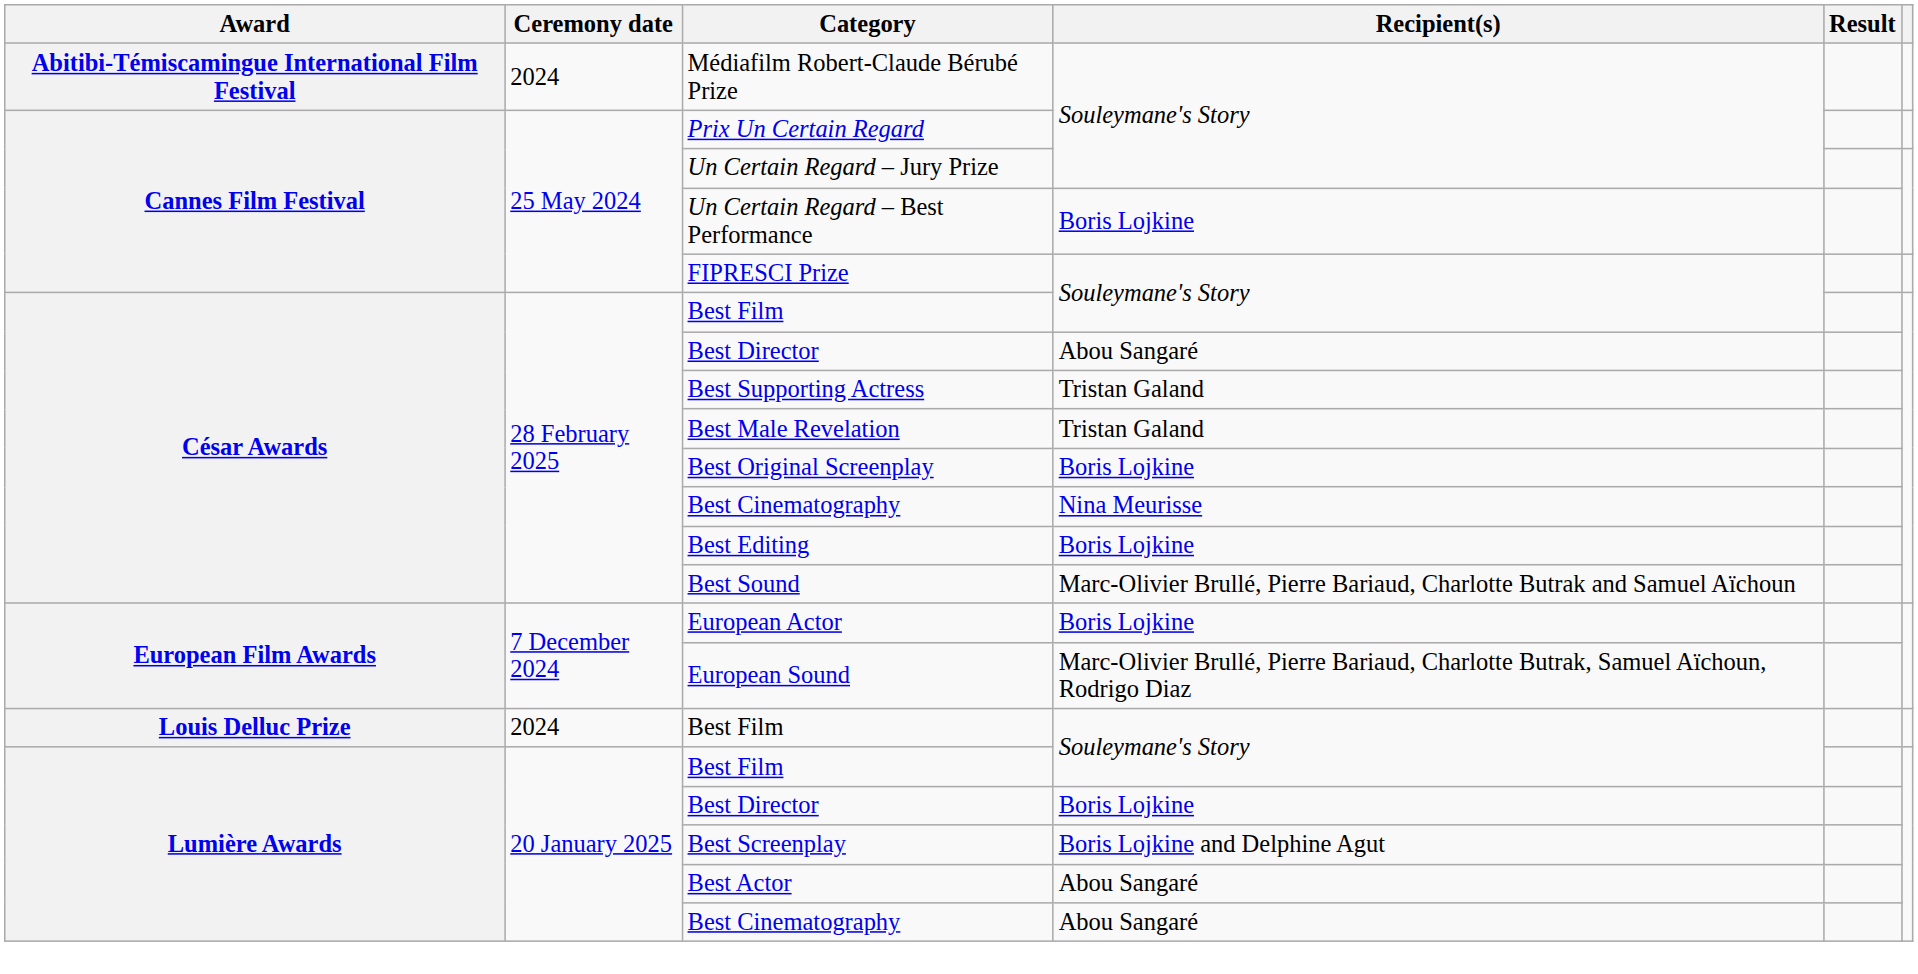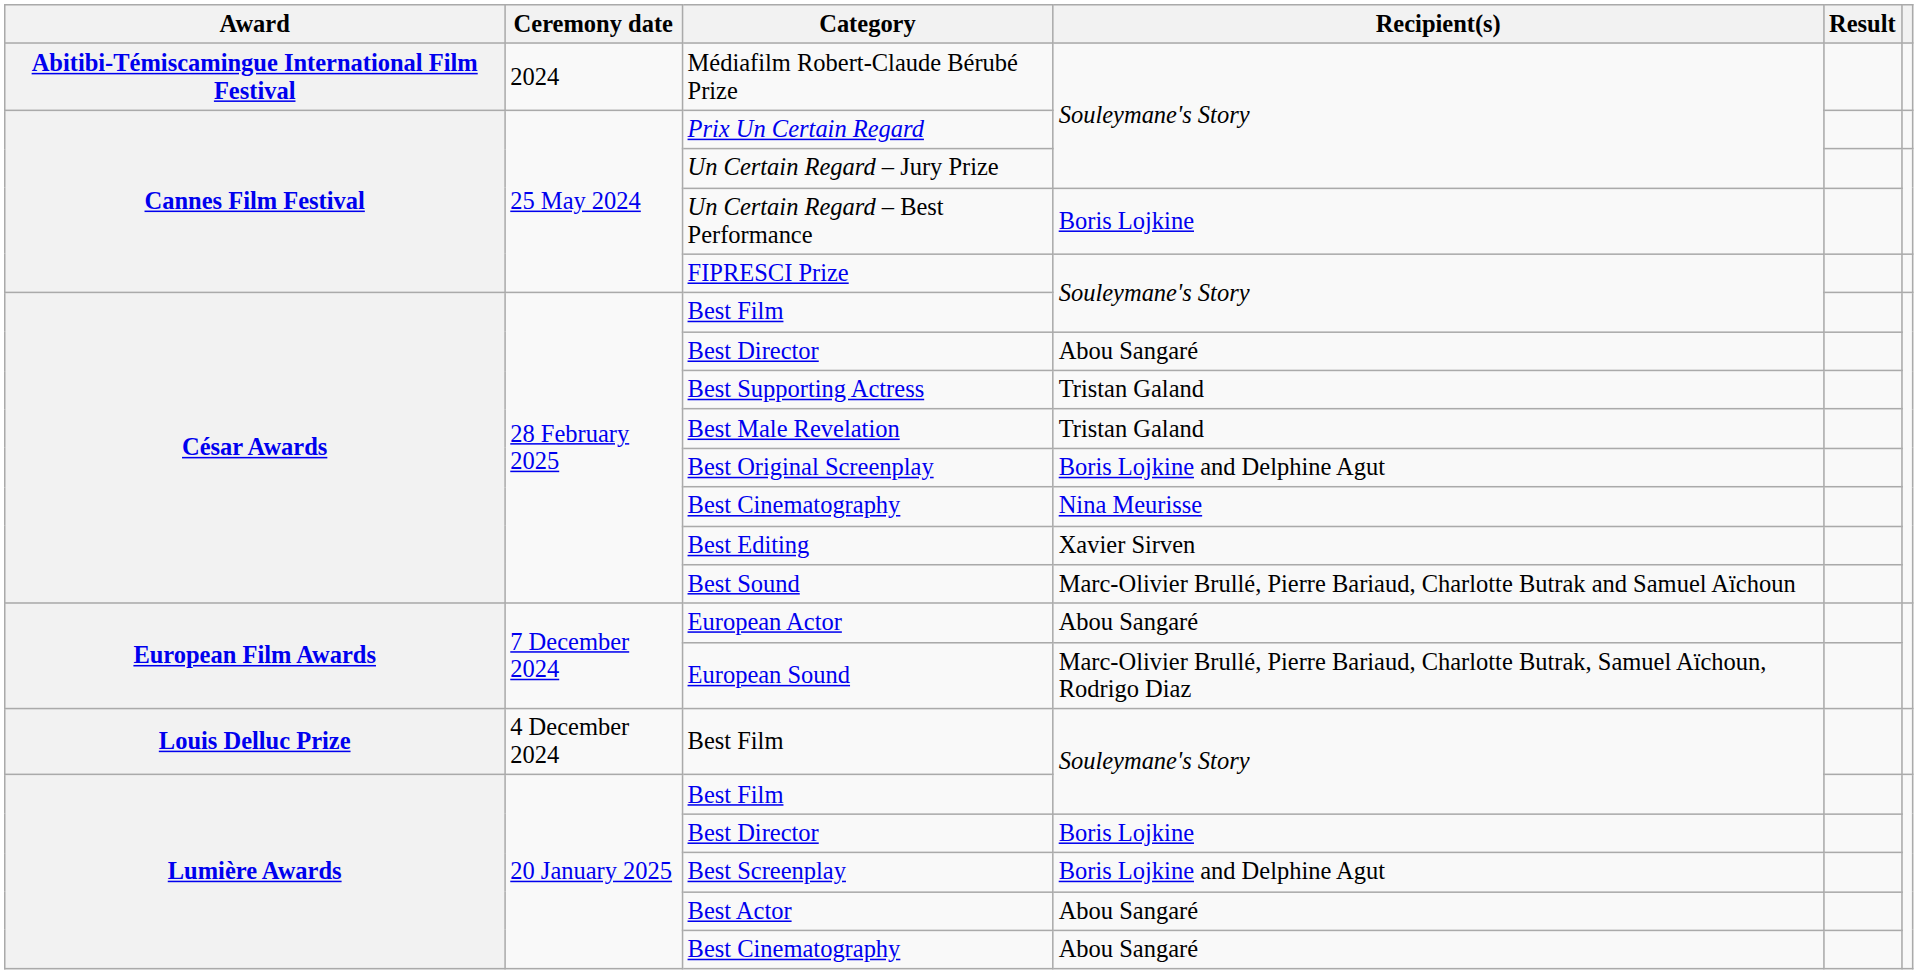 <table class="wikitable sortable plainrowheaders">
 <tr>
 <th scope="col">Award</th>
 <th scope="col">Ceremony date</th>
 <th scope="col">Category</th>
 <th scope="col">Recipient(s)</th>
 <th scope="col">Result</th>
 <th scope="col" class="unsortable"></th>
 </tr>
 <tr>
 <th scope="row"><a href='#'>Abitibi-Témiscamingue International Film Festival</a></th>
 <td>2024</td>
 <td>Médiafilm Robert-Claude Bérubé Prize</td>
 <td rowspan="3"><em>Souleymane's Story</em></td>
 <td></td>
 <td align="center"></td>
 </tr>
 <tr>
 <th rowspan="4" scope="row"><a href='#'>Cannes Film Festival</a></th>
 <td rowspan="4"><a href='#'>25 May 2024</a></td>
 <td><em><a href='#'>Prix Un Certain Regard</a></em></td>
 <td></td>
 <td align="center"></td>
 </tr>
 <tr>
 <td><em>Un Certain Regard</em> – Jury Prize</td>
 <td></td>
 <td rowspan="2" align="center"></td>
 </tr>
 <tr>
 <td><em>Un Certain Regard</em> – Best Performance</td>
 <td><a href='#'>Boris Lojkine</a></td>
 <td></td>
 </tr>
 <tr>
 <td><a href='#'>FIPRESCI Prize</a></td>
 <td rowspan="2"><em>Souleymane's Story</em></td>
 <td></td>
 <td align="center"></td>
 </tr>
 <tr>
 <th rowspan="8" scope="row"><a href='#'>César Awards</a></th>
 <td rowspan="8"><a href='#'>28 February 2025</a></td>
 <td><a href='#'>Best Film</a></td>
 <td></td>
 <td rowspan="8" align="center"></td>
 </tr>
 <tr>
 <td><a href='#'>Best Director</a></td>
 <td>Abou Sangaré</td>
 <td></td>
 </tr>
 <tr>
 <td><a href='#'>Best Supporting Actress</a></td>
 <td>Tristan Galand</td>
 <td></td>
 </tr>
 <tr>
 <td><a href='#'>Best Male Revelation</a></td>
 <td>Tristan Galand</td>
 <td></td>
 </tr>
 <tr>
 <td><a href='#'>Best Original Screenplay</a></td>
-<td><a href='#'>Boris Lojkine</a></td>
+<td><a href='#'>Boris Lojkine</a> and Delphine Agut</td>
 <td></td>
 </tr>
 <tr>
 <td><a href='#'>Best Cinematography</a></td>
 <td><a href='#'>Nina Meurisse</a></td>
 <td></td>
 </tr>
 <tr>
 <td><a href='#'>Best Editing</a></td>
-<td><a href='#'>Boris Lojkine</a></td>
+<td>Xavier Sirven</td>
 <td></td>
 </tr>
 <tr>
 <td><a href='#'>Best Sound</a></td>
 <td>Marc-Olivier Brullé, Pierre Bariaud, Charlotte Butrak and Samuel Aïchoun</td>
 <td></td>
 </tr>
 <tr>
 <th rowspan="2" scope="row"><a href='#'>European Film Awards</a></th>
 <td rowspan="2"><a href='#'>7 December 2024</a></td>
 <td><a href='#'>European Actor</a></td>
-<td><a href='#'>Boris Lojkine</a></td>
+<td>Abou Sangaré</td>
 <td></td>
 <td rowspan="2" align="center"></td>
 </tr>
 <tr>
 <td><a href='#'>European Sound</a></td>
 <td>Marc-Olivier Brullé, Pierre Bariaud, Charlotte Butrak, Samuel Aïchoun, Rodrigo Diaz</td>
 <td></td>
 </tr>
 <tr>
 <th scope="row"><a href='#'>Louis Delluc Prize</a></th>
-<td>2024</td>
+<td>4 December 2024</td>
 <td>Best Film</td>
 <td rowspan="2"><em>Souleymane's Story</em></td>
 <td></td>
 <td align="center"></td>
 </tr>
 <tr>
 <th rowspan="5" scope="row"><a href='#'>Lumière Awards</a></th>
 <td rowspan="5"><a href='#'>20 January 2025</a></td>
 <td><a href='#'>Best Film</a></td>
 <td></td>
 <td rowspan="5" style="text-align:center;"></td>
 </tr>
 <tr>
 <td><a href='#'>Best Director</a></td>
 <td><a href='#'>Boris Lojkine</a></td>
 <td></td>
 </tr>
 <tr>
 <td><a href='#'>Best Screenplay</a></td>
 <td><a href='#'>Boris Lojkine</a> and Delphine Agut</td>
 <td></td>
 </tr>
 <tr>
 <td><a href='#'>Best Actor</a></td>
 <td>Abou Sangaré</td>
 <td></td>
 </tr>
 <tr>
 <td><a href='#'>Best Cinematography</a></td>
 <td>Abou Sangaré</td>
 <td></td>
 </tr>
 </table>
